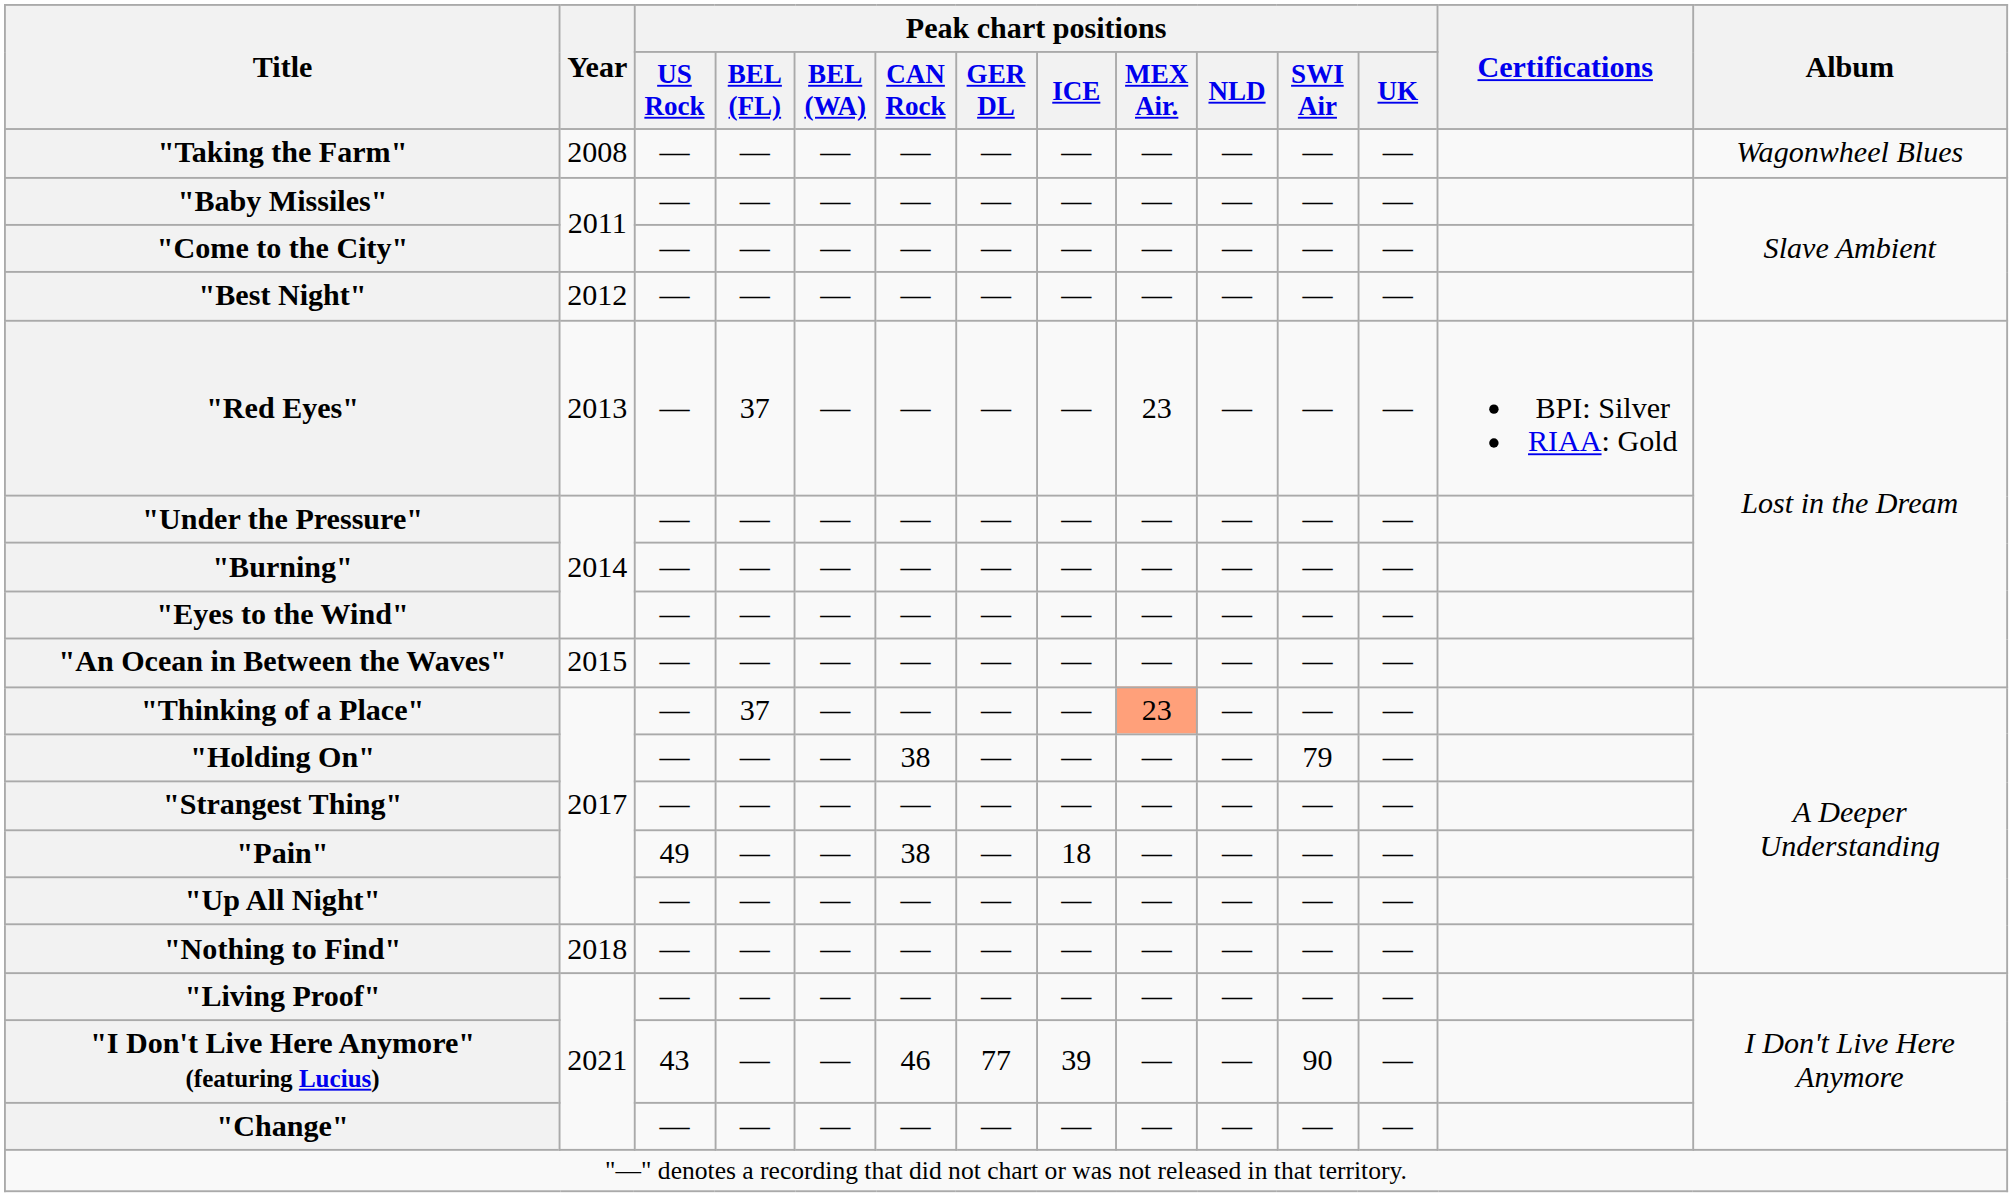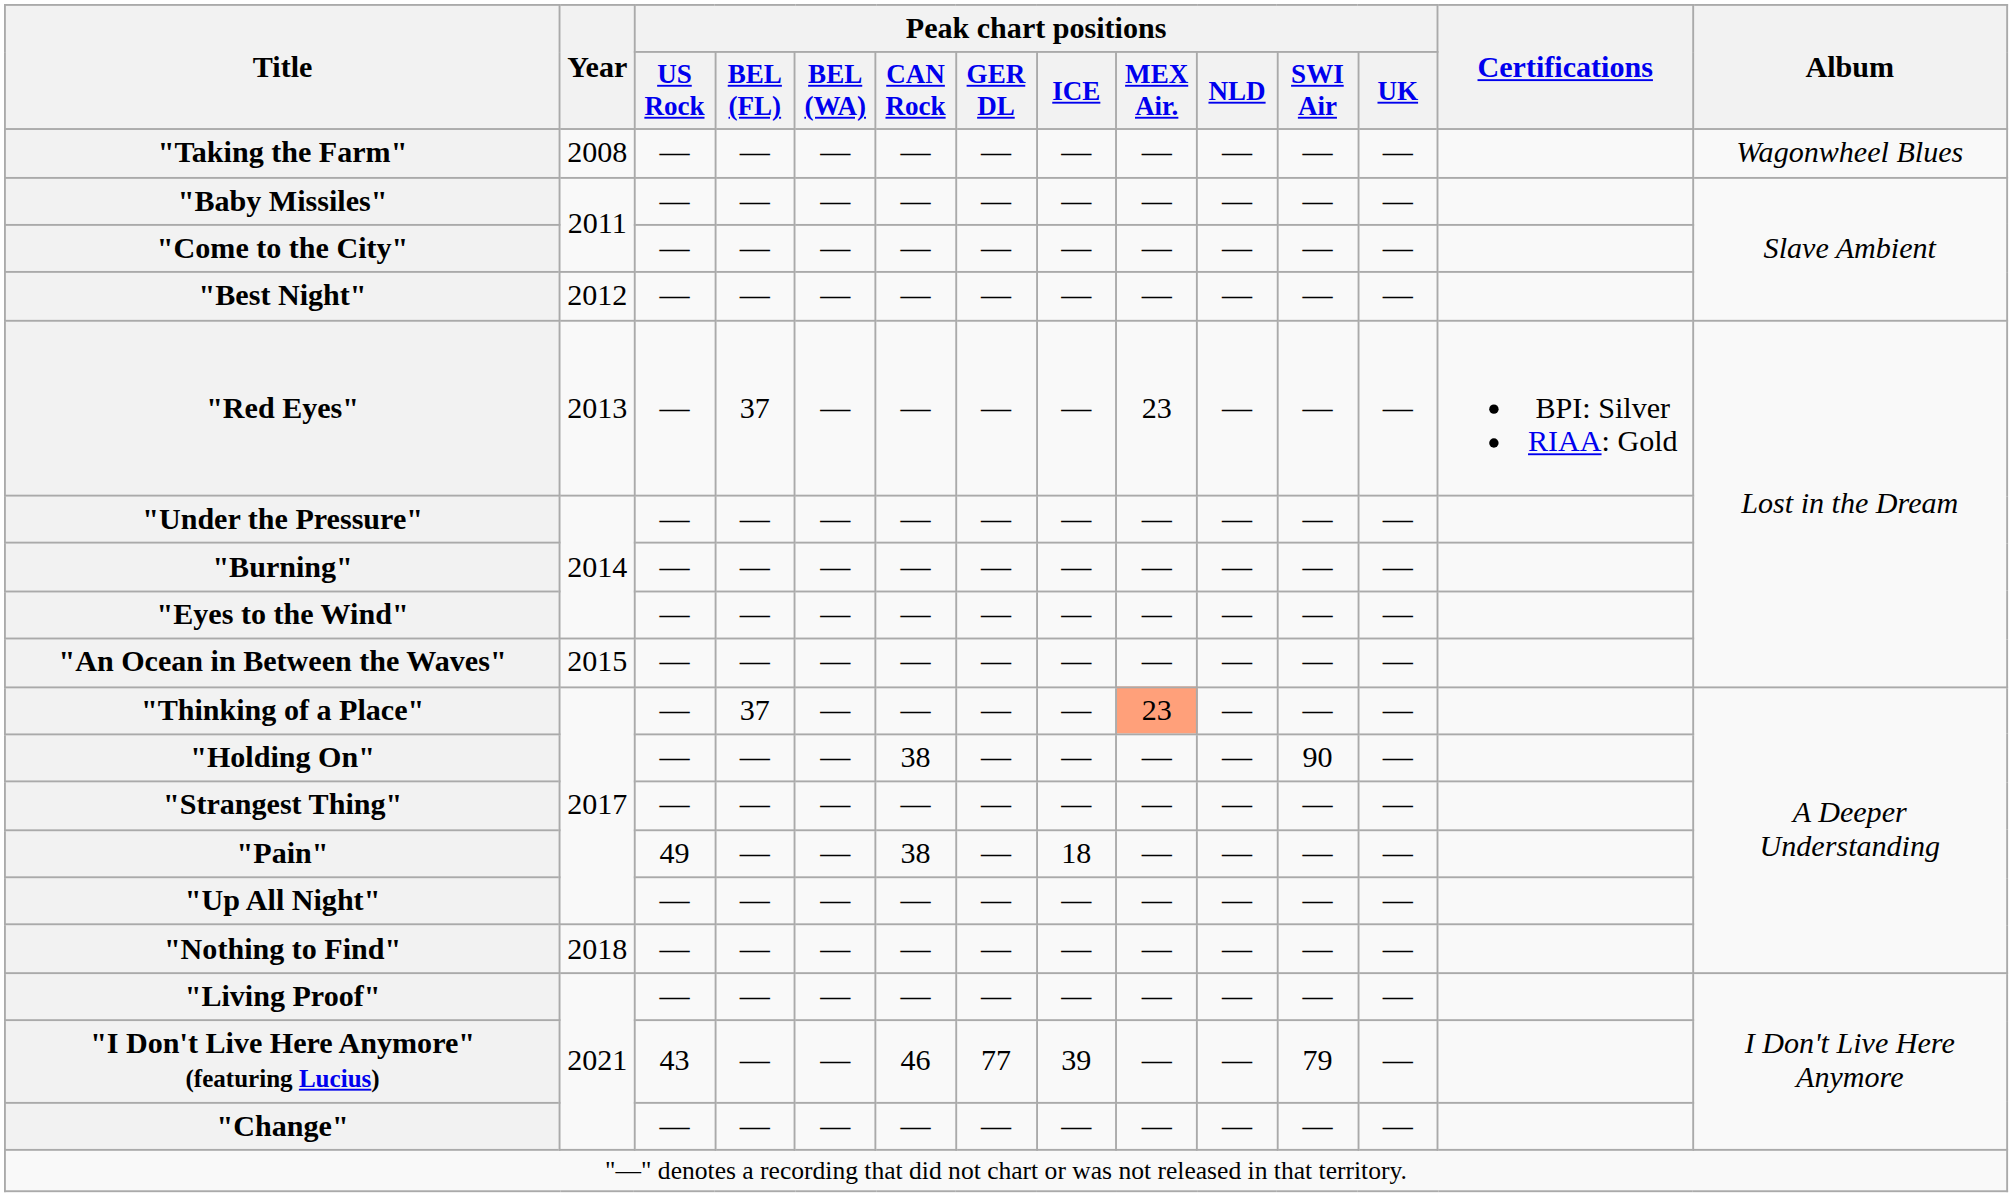 <table class="wikitable plainrowheaders" style="text-align:center;">
 <tr>
 <th scope="col" rowspan="2" style="width:18em;">Title</th>
 <th scope="col" rowspan="2" style="width:1em;">Year</th>
 <th scope="col" colspan="10">Peak chart positions</th>
 <th scope="col" rowspan="2" style="width:8em;"><a href='#'>Certifications</a></th>
 <th scope="col" rowspan="2" style="width:10em;">Album</th>
 </tr>
 <tr>
 <th scope="col" style="width:2.5em;font-size:90%;"><a href='#'>US<br>Rock</a><br></th>
 <th scope="col" style="width:2.5em;font-size:90%;"><a href='#'>BEL<br>(FL)</a><br></th>
 <th scope="col" style="width:2.5em;font-size:90%;"><a href='#'>BEL<br>(WA)</a><br></th>
 <th scope="col" style="width:2.5em;font-size:90%;"><a href='#'>CAN<br>Rock</a><br></th>
 <th scope="col" style="width:2.5em;font-size:90%;"><a href='#'>GER<br>DL</a><br></th>
 <th scope="col" style="width:2.5em;font-size:90%;"><a href='#'>ICE</a><br></th>
 <th scope="col" style="width:2.5em;font-size:90%;"><a href='#'>MEX<br>Air.</a><br></th>
 <th scope="col" style="width:2.5em;font-size:90%;"><a href='#'>NLD</a><br></th>
 <th scope="col" style="width:2.5em;font-size:90%;"><a href='#'>SWI<br>Air</a><br></th>
 <th scope="col" style="width:2.5em;font-size:90%;"><a href='#'>UK</a><br></th>
 </tr>
 <tr>
 <th scope="row">"Taking the Farm"</th>
 <td>2008</td>
 <td>—</td>
 <td>—</td>
 <td>—</td>
 <td>—</td>
 <td>—</td>
 <td>—</td>
 <td>—</td>
 <td>—</td>
 <td>—</td>
 <td>—</td>
 <td></td>
 <td><em>Wagonwheel Blues</em></td>
 </tr>
 <tr>
 <th scope="row">"Baby Missiles"</th>
 <td rowspan="2">2011</td>
 <td>—</td>
 <td>—</td>
 <td>—</td>
 <td>—</td>
 <td>—</td>
 <td>—</td>
 <td>—</td>
 <td>—</td>
 <td>—</td>
 <td>—</td>
 <td></td>
 <td rowspan="3"><em>Slave Ambient</em></td>
 </tr>
 <tr>
 <th scope="row">"Come to the City"</th>
 <td>—</td>
 <td>—</td>
 <td>—</td>
 <td>—</td>
 <td>—</td>
 <td>—</td>
 <td>—</td>
 <td>—</td>
 <td>—</td>
 <td>—</td>
 <td></td>
 </tr>
 <tr>
 <th scope="row">"Best Night"</th>
 <td>2012</td>
 <td>—</td>
 <td>—</td>
 <td>—</td>
 <td>—</td>
 <td>—</td>
 <td>—</td>
 <td>—</td>
 <td>—</td>
 <td>—</td>
 <td>—</td>
 <td></td>
 </tr>
 <tr>
 <th scope="row">"Red Eyes"</th>
 <td>2013</td>
 <td>—</td>
 <td>37</td>
 <td>—</td>
 <td>—</td>
 <td>—</td>
 <td>—</td>
 <td>23</td>
 <td>—</td>
 <td>—</td>
 <td>—</td>
 <td><br><ul><li>BPI: Silver</li><li><a href='#'>RIAA</a>: Gold </li></ul></td>
 <td style="text-align:center;" rowspan="5"><em>Lost in the Dream</em></td>
 </tr>
 <tr>
 <th scope="row">"Under the Pressure"</th>
 <td rowspan="3">2014</td>
 <td>—</td>
 <td>—</td>
 <td>—</td>
 <td>—</td>
 <td>—</td>
 <td>—</td>
 <td>—</td>
 <td>—</td>
 <td>—</td>
 <td>—</td>
 <td></td>
 </tr>
 <tr>
 <th scope="row">"Burning"</th>
 <td>—</td>
 <td>—</td>
 <td>—</td>
 <td>—</td>
 <td>—</td>
 <td>—</td>
 <td>—</td>
 <td>—</td>
 <td>—</td>
 <td>—</td>
 <td></td>
 </tr>
 <tr>
 <th scope="row">"Eyes to the Wind"</th>
 <td>—</td>
 <td>—</td>
 <td>—</td>
 <td>—</td>
 <td>—</td>
 <td>—</td>
 <td>—</td>
 <td>—</td>
 <td>—</td>
 <td>—</td>
 <td></td>
 </tr>
 <tr>
 <th scope="row">"An Ocean in Between the Waves"</th>
 <td>2015</td>
 <td>—</td>
 <td>—</td>
 <td>—</td>
 <td>—</td>
 <td>—</td>
 <td>—</td>
 <td>—</td>
 <td>—</td>
 <td>—</td>
 <td>—</td>
 <td></td>
 </tr>
 <tr>
 <th scope="row">"Thinking of a Place"</th>
 <td rowspan="5">2017</td>
 <td>—</td>
 <td>37</td>
 <td>—</td>
 <td>—</td>
 <td>—</td>
 <td>—</td>
 <td style="background: lightsalmon;">23</td>
 <td>—</td>
 <td>—</td>
 <td>—</td>
 <td></td>
 <td style="text-align:center;" rowspan="6"><em>A Deeper Understanding</em></td>
 </tr>
 <tr>
 <th scope="row">"Holding On"</th>
 <td>—</td>
 <td>—</td>
 <td>—</td>
 <td>38</td>
 <td>—</td>
 <td>—</td>
 <td>—</td>
 <td>—</td>
-<td>79</td>
+<td>90</td>
 <td>—</td>
 <td></td>
 </tr>
 <tr>
 <th scope="row">"Strangest Thing"</th>
 <td>—</td>
 <td>—</td>
 <td>—</td>
 <td>—</td>
 <td>—</td>
 <td>—</td>
 <td>—</td>
 <td>—</td>
 <td>—</td>
 <td>—</td>
 <td></td>
 </tr>
 <tr>
 <th scope="row">"Pain"</th>
 <td>49</td>
 <td>—</td>
 <td>—</td>
 <td>38</td>
 <td>—</td>
 <td>18</td>
 <td>—</td>
 <td>—</td>
 <td>—</td>
 <td>—</td>
 <td></td>
 </tr>
 <tr>
 <th scope="row">"Up All Night"</th>
 <td>—</td>
 <td>—</td>
 <td>—</td>
 <td>—</td>
 <td>—</td>
 <td>—</td>
 <td>—</td>
 <td>—</td>
 <td>—</td>
 <td>—</td>
 <td></td>
 </tr>
 <tr>
 <th scope="row">"Nothing to Find"</th>
 <td>2018</td>
 <td>—</td>
 <td>—</td>
 <td>—</td>
 <td>—</td>
 <td>—</td>
 <td>—</td>
 <td>—</td>
 <td>—</td>
 <td>—</td>
 <td>—</td>
 <td></td>
 </tr>
 <tr>
 <th scope="row">"Living Proof"</th>
 <td rowspan="3">2021</td>
 <td>—</td>
 <td>—</td>
 <td>—</td>
 <td>—</td>
 <td>—</td>
 <td>—</td>
 <td>—</td>
 <td>—</td>
 <td>—</td>
 <td>—</td>
 <td></td>
 <td style="text-align:center;" rowspan="3"><em>I Don't Live Here Anymore</em></td>
 </tr>
 <tr>
 <th scope="row">"I Don't Live Here Anymore"<br><small>(featuring <a href='#'>Lucius</a>)</small></th>
 <td>43</td>
 <td>—</td>
 <td>—</td>
 <td>46</td>
 <td>77</td>
 <td>39</td>
 <td>—</td>
 <td>—</td>
-<td>90</td>
+<td>79</td>
 <td>—</td>
 <td></td>
 </tr>
 <tr>
 <th scope="row">"Change"</th>
 <td>—</td>
 <td>—</td>
 <td>—</td>
 <td>—</td>
 <td>—</td>
 <td>—</td>
 <td>—</td>
 <td>—</td>
 <td>—</td>
 <td>—</td>
 <td></td>
 </tr>
 <tr>
 <td colspan="15" style="text-align:center; font-size:85%">"—" denotes a recording that did not chart or was not released in that territory.</td>
 </tr>
 </table>
